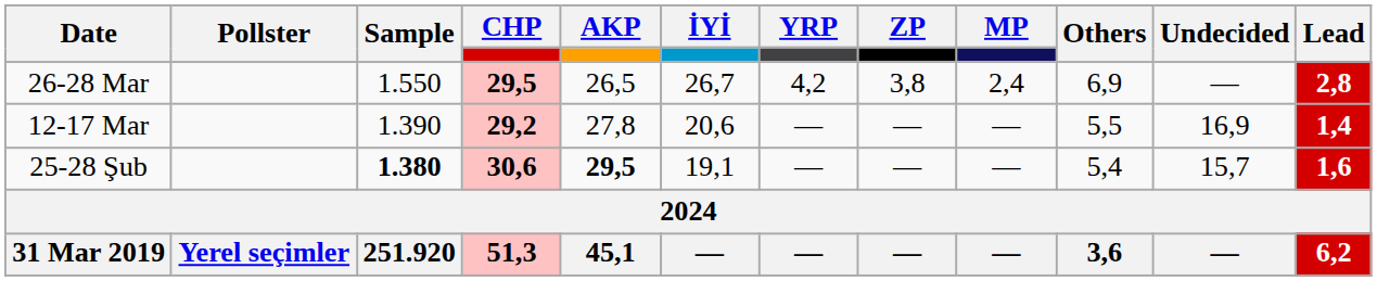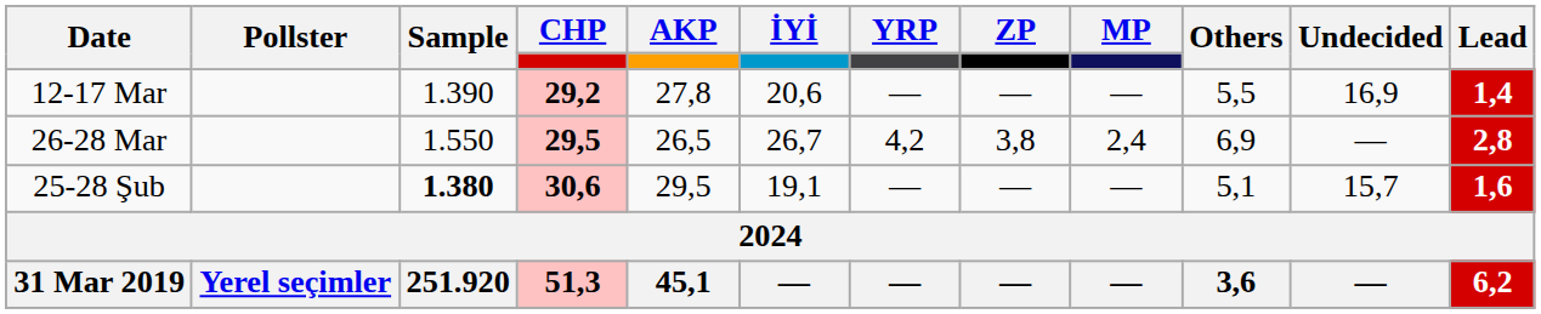 <table class="wikitable mw-collapsible" style="text-align:center; font-size:85%; line-height:14px;">
 <tr>
 <th rowspan="2">Date</th>
 <th rowspan="2">Pollster</th>
 <th rowspan="2">Sample</th>
 <th style="width:3em;"><a href='#'>CHP</a></th>
 <th style="width:3em;"><a href='#'>AKP</a></th>
 <th style="width:3em;"><a href='#'>İYİ</a></th>
 <th style="width:3em;"><a href='#'>YRP</a></th>
 <th style="width:3em;"><a href='#'>ZP</a></th>
 <th style="width:3em;"><a href='#'>MP</a></th>
 <th rowspan="2">Others</th>
 <th rowspan="2">Undecided</th>
 <th rowspan="2">Lead</th>
 </tr>
 <tr>
 <th style="background:#d40000;"></th>
 <th style="background:#fda000;"></th>
 <th style="background:#0099cc;"></th>
 <th style="background:#414042;"></th>
 <th style="background:#000000;"></th>
 <th style="background:#0E0F5D;"></th>
 </tr>
 <tr>
+<td>12-17 Mar</td>
+<td></td>
+<td>1.390</td>
+<td style="background:#FFC2C2"><strong>29,2</strong></td>
+<td>27,8</td>
+<td>20,6</td>
+<td>—</td>
+<td>—</td>
+<td>—</td>
+<td>5,5</td>
+<td>16,9</td>
+<th style="background:#d40000; color:white;">1,4</th>
+</tr>
+<tr>
 <td>26-28 Mar</td>
 <td></td>
 <td>1.550</td>
 <td style="background:#FFC2C2"><strong>29,5</strong></td>
 <td>26,5</td>
 <td>26,7</td>
 <td>4,2</td>
 <td>3,8</td>
 <td>2,4</td>
 <td>6,9</td>
 <td>—</td>
 <th style="background:#d40000; color:white;">2,8</th>
 </tr>
 <tr>
-<td>12-17 Mar</td>
-<td></td>
-<td>1.390</td>
-<td style="background:#FFC2C2"><strong>29,2</strong></td>
-<td>27,8</td>
-<td>20,6</td>
-<td>—</td>
-<td>—</td>
-<td>—</td>
-<td>5,5</td>
-<td>16,9</td>
-<th style="background:#d40000; color:white;">1,4</th>
-</tr>
-<tr>
 <td>25-28 Şub</td>
 <td></td>
 <td><strong>1.380</strong></td>
 <td style="background:#FFC2C2"><strong>30,6</strong></td>
-<td><strong>29,5</strong></td>
+<td>29,5</td>
 <td>19,1</td>
 <td>—</td>
 <td>—</td>
 <td>—</td>
-<td>5,4</td>
+<td>5,1</td>
 <td>15,7</td>
 <th style="background:#d40000; color:white;">1,6</th>
 </tr>
 <tr>
 <th colspan="12">2024</th>
 </tr>
 <tr>
 <th>31 Mar 2019</th>
 <th><a href='#'>Yerel seçimler</a></th>
 <th>251.920</th>
 <th style="background:#FFC2C2">51,3</th>
 <th>45,1</th>
 <th>—</th>
 <th>—</th>
 <th>—</th>
 <th>—</th>
 <th>3,6</th>
 <th>—</th>
 <th style="background:#d40000; color:white;">6,2</th>
 </tr>
 </table>
